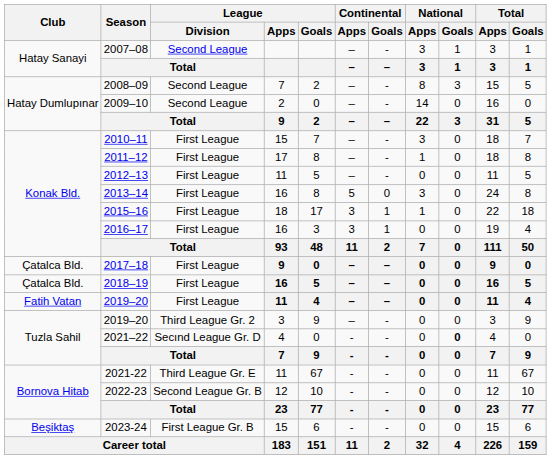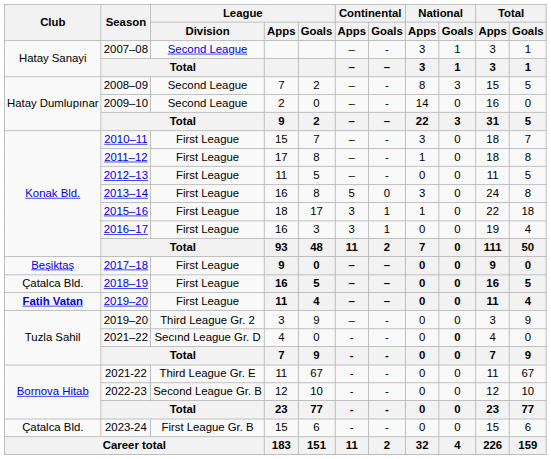 <table class="wikitable" style="text-align: center;">
 <tr>
 <th rowspan=2>Club</th>
 <th rowspan=2>Season</th>
 <th colspan=3>League</th>
 <th colspan=2>Continental</th>
 <th colspan=2>National</th>
 <th colspan=2>Total</th>
 </tr>
 <tr>
 <th>Division</th>
 <th>Apps</th>
 <th>Goals</th>
 <th>Apps</th>
 <th>Goals</th>
 <th>Apps</th>
 <th>Goals</th>
 <th>Apps</th>
 <th>Goals</th>
 </tr>
 <tr>
 <td rowspan=2>Hatay Sanayi</td>
 <td>2007–08</td>
 <td><a href='#'>Second League</a></td>
 <td></td>
 <td></td>
 <td>–</td>
 <td>-</td>
 <td>3</td>
 <td>1</td>
 <td>3</td>
 <td>1</td>
 </tr>
 <tr>
 <th colspan=2>Total</th>
 <th></th>
 <th></th>
 <th>–</th>
 <th>–</th>
 <th>3</th>
 <th>1</th>
 <th>3</th>
 <th>1</th>
 </tr>
 <tr>
 <td rowspan=3>Hatay Dumlupınar</td>
 <td>2008–09</td>
 <td>Second League</td>
 <td>7</td>
 <td>2</td>
 <td>–</td>
 <td>-</td>
 <td>8</td>
 <td>3</td>
 <td>15</td>
 <td>5</td>
 </tr>
 <tr>
 <td>2009–10</td>
 <td>Second League</td>
 <td>2</td>
 <td>0</td>
 <td>–</td>
 <td>-</td>
 <td>14</td>
 <td>0</td>
 <td>16</td>
 <td>0</td>
 </tr>
 <tr>
 <th colspan=2>Total</th>
 <th>9</th>
 <th>2</th>
 <th>–</th>
 <th>–</th>
 <th>22</th>
 <th>3</th>
 <th>31</th>
 <th>5</th>
 </tr>
 <tr>
 <td rowspan=7><a href='#'>Konak Bld.</a></td>
 <td><a href='#'>2010–11</a></td>
 <td>First League</td>
 <td>15</td>
 <td>7</td>
 <td>–</td>
 <td>-</td>
 <td>3</td>
 <td>0</td>
 <td>18</td>
 <td>7</td>
 </tr>
 <tr>
 <td><a href='#'>2011–12</a></td>
 <td>First League</td>
 <td>17</td>
 <td>8</td>
 <td>–</td>
 <td>-</td>
 <td>1</td>
 <td>0</td>
 <td>18</td>
 <td>8</td>
 </tr>
 <tr>
 <td><a href='#'>2012–13</a></td>
 <td>First League</td>
 <td>11</td>
 <td>5</td>
 <td>–</td>
 <td>-</td>
 <td>0</td>
 <td>0</td>
 <td>11</td>
 <td>5</td>
 </tr>
 <tr>
 <td><a href='#'>2013–14</a></td>
 <td>First League</td>
 <td>16</td>
 <td>8</td>
 <td>5</td>
 <td>0</td>
 <td>3</td>
 <td>0</td>
 <td>24</td>
 <td>8</td>
 </tr>
 <tr>
 <td><a href='#'>2015–16</a></td>
 <td>First League</td>
 <td>18</td>
 <td>17</td>
 <td>3</td>
 <td>1</td>
 <td>1</td>
 <td>0</td>
 <td>22</td>
 <td>18</td>
 </tr>
 <tr>
 <td><a href='#'>2016–17</a></td>
 <td>First League</td>
 <td>16</td>
 <td>3</td>
 <td>3</td>
 <td>1</td>
 <td>0</td>
 <td>0</td>
 <td>19</td>
 <td>4</td>
 </tr>
 <tr>
 <th colspan=2>Total</th>
 <th>93</th>
 <th>48</th>
 <th>11</th>
 <th>2</th>
 <th>7</th>
 <th>0</th>
 <th>111</th>
 <th>50</th>
 </tr>
 <tr>
-<td>Çatalca Bld.</td>
+<td><a href='#'>Beşiktaş</a></td>
 <td><a href='#'>2017–18</a></td>
 <td>First League</td>
 <th>9</th>
 <th>0</th>
 <th>–</th>
 <th>–</th>
 <th>0</th>
 <th>0</th>
 <th>9</th>
 <th>0</th>
 </tr>
 <tr>
 <td>Çatalca Bld.</td>
 <td><a href='#'>2018–19</a></td>
 <td>First League</td>
 <th>16</th>
 <th>5</th>
 <th>–</th>
 <th>–</th>
 <th>0</th>
 <th>0</th>
 <th>16</th>
 <th>5</th>
 </tr>
 <tr>
-<td><a href='#'>Fatih Vatan</a></td>
+<td><strong><a href='#'>Fatih Vatan</a></strong></td>
 <td><a href='#'>2019–20</a></td>
 <td>First League</td>
 <th>11</th>
 <th>4</th>
 <th>–</th>
 <th>–</th>
 <th>0</th>
 <th>0</th>
 <th>11</th>
 <th>4</th>
 </tr>
 <tr>
 <td rowspan=3>Tuzla Sahil</td>
 <td>2019–20</td>
 <td>Third League Gr. 2</td>
 <td>3</td>
 <td>9</td>
 <td>–</td>
 <td>-</td>
 <td>0</td>
 <td>0</td>
 <td>3</td>
 <td>9</td>
 </tr>
 <tr>
 <td>2021–22</td>
 <td>Secınd League Gr. D</td>
 <td>4</td>
 <td>0</td>
 <td>-</td>
 <td>-</td>
 <td>0</td>
 <td><strong>0</strong></td>
 <td>4</td>
 <td>0</td>
 </tr>
 <tr>
 <th colspan=2>Total</th>
 <th>7</th>
 <th>9</th>
 <th>-</th>
 <th>-</th>
 <th>0</th>
 <th>0</th>
 <th>7</th>
 <th>9</th>
 </tr>
 <tr>
 <td rowspan=3><a href='#'>Bornova Hitab</a></td>
 <td>2021-22</td>
 <td>Third League Gr. E</td>
 <td>11</td>
 <td>67</td>
 <td>-</td>
 <td>-</td>
 <td>0</td>
 <td>0</td>
 <td>11</td>
 <td>67</td>
 </tr>
 <tr>
 <td>2022-23</td>
 <td>Second League Gr. B</td>
 <td>12</td>
 <td>10</td>
 <td>-</td>
 <td>-</td>
 <td>0</td>
 <td>0</td>
 <td>12</td>
 <td>10</td>
 </tr>
 <tr>
 <th colspan=2>Total</th>
 <th>23</th>
 <th>77</th>
 <th>-</th>
 <th>-</th>
 <th>0</th>
 <th>0</th>
 <th>23</th>
 <th>77</th>
 </tr>
 <tr>
-<td><a href='#'>Beşiktaş</a></td>
+<td>Çatalca Bld.</td>
 <td>2023-24</td>
 <td>First League Gr. B</td>
 <td>15</td>
 <td>6</td>
 <td>-</td>
 <td>-</td>
 <td>0</td>
 <td>0</td>
 <td>15</td>
 <td>6</td>
 </tr>
 <tr>
 <th colspan="3">Career total</th>
 <th>183</th>
 <th>151</th>
 <th>11</th>
 <th>2</th>
 <th>32</th>
 <th>4</th>
 <th>226</th>
 <th>159</th>
 </tr>
 </table>
